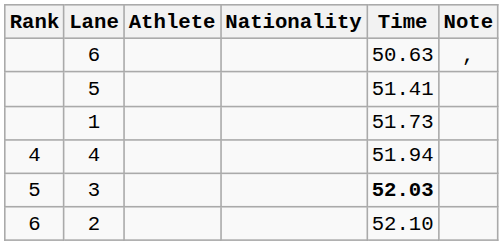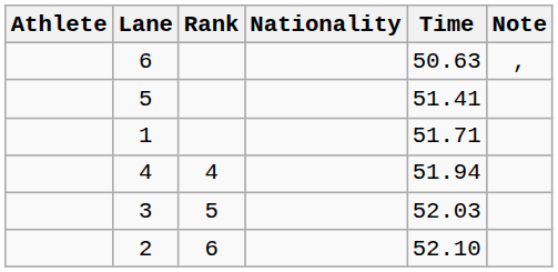 <table class="wikitable sortable" style="text-align:center">
 <tr>
+<th scope="col">Athlete</th>
+<th scope="col">Lane</th>
 <th scope="col">Rank</th>
-<th scope="col">Lane</th>
-<th scope="col">Athlete</th>
 <th scope="col">Nationality</th>
 <th scope="col">Time</th>
 <th scope="col">Note</th>
 </tr>
 <tr>
+<td align=left></td>
+<td>6</td>
 <td></td>
-<td>6</td>
-<td align=left></td>
 <td align=left></td>
 <td>50.63</td>
 <td>, </td>
 </tr>
 <tr>
+<td align=left></td>
+<td>5</td>
 <td></td>
-<td>5</td>
-<td align=left></td>
 <td align=left></td>
 <td>51.41</td>
 <td></td>
 </tr>
 <tr>
+<td align=left></td>
+<td>1</td>
 <td></td>
-<td>1</td>
 <td align=left></td>
-<td align=left></td>
-<td>51.73</td>
+<td>51.71</td>
 <td></td>
 </tr>
 <tr>
+<td align=left></td>
 <td>4</td>
 <td>4</td>
-<td align=left></td>
 <td align=left></td>
 <td>51.94</td>
 <td></td>
 </tr>
 <tr>
+<td align=left></td>
+<td>3</td>
 <td>5</td>
-<td>3</td>
 <td align=left></td>
-<td align=left></td>
-<td><strong>52.03</strong></td>
+<td>52.03</td>
 <td></td>
 </tr>
 <tr>
+<td align=left></td>
+<td>2</td>
 <td>6</td>
-<td>2</td>
-<td align=left></td>
 <td align=left></td>
 <td>52.10</td>
 <td></td>
 </tr>
 </table>
